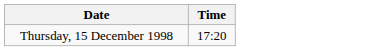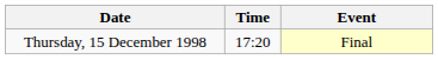 <table class = "wikitable" style="text-align:center;">
 <tr>
 <th width=220>Date</th>
 <th width=50>Time</th>
+<th width=150>Event</th>
 </tr>
 <tr>
 <td>Thursday, 15 December 1998</td>
 <td>17:20</td>
+<td bgcolor=ffffcc>Final</td>
 </tr>
 </table>
